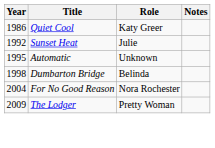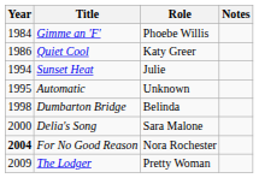 <table class="wikitable">
 <tr>
 <th>Year</th>
 <th>Title</th>
 <th>Role</th>
 <th>Notes</th>
 </tr>
 <tr>
+<td>1984</td>
+<td><em><a href='#'>Gimme an 'F'</a></em></td>
+<td>Phoebe Willis</td>
+<td></td>
+</tr>
+<tr>
 <td>1986</td>
 <td><em><a href='#'>Quiet Cool</a></em></td>
 <td>Katy Greer</td>
 <td></td>
 </tr>
 <tr>
-<td>1992</td>
+<td>1994</td>
 <td><a href='#'><em>Sunset Heat</em></a></td>
 <td>Julie</td>
 <td></td>
 </tr>
 <tr>
 <td>1995</td>
 <td><em>Automatic</em></td>
 <td>Unknown</td>
 <td></td>
 </tr>
 <tr>
 <td>1998</td>
 <td><em>Dumbarton Bridge</em></td>
 <td>Belinda</td>
 <td></td>
 </tr>
 <tr>
-<td>2004</td>
+<td>2000</td>
+<td><em>Delia's Song</em></td>
+<td>Sara Malone</td>
+<td></td>
+</tr>
+<tr>
+<td><strong>2004</strong></td>
 <td><em>For No Good Reason</em></td>
 <td>Nora Rochester</td>
 <td></td>
 </tr>
 <tr>
 <td>2009</td>
 <td><a href='#'><em>The Lodger</em></a></td>
 <td>Pretty Woman</td>
 <td></td>
 </tr>
 </table>
